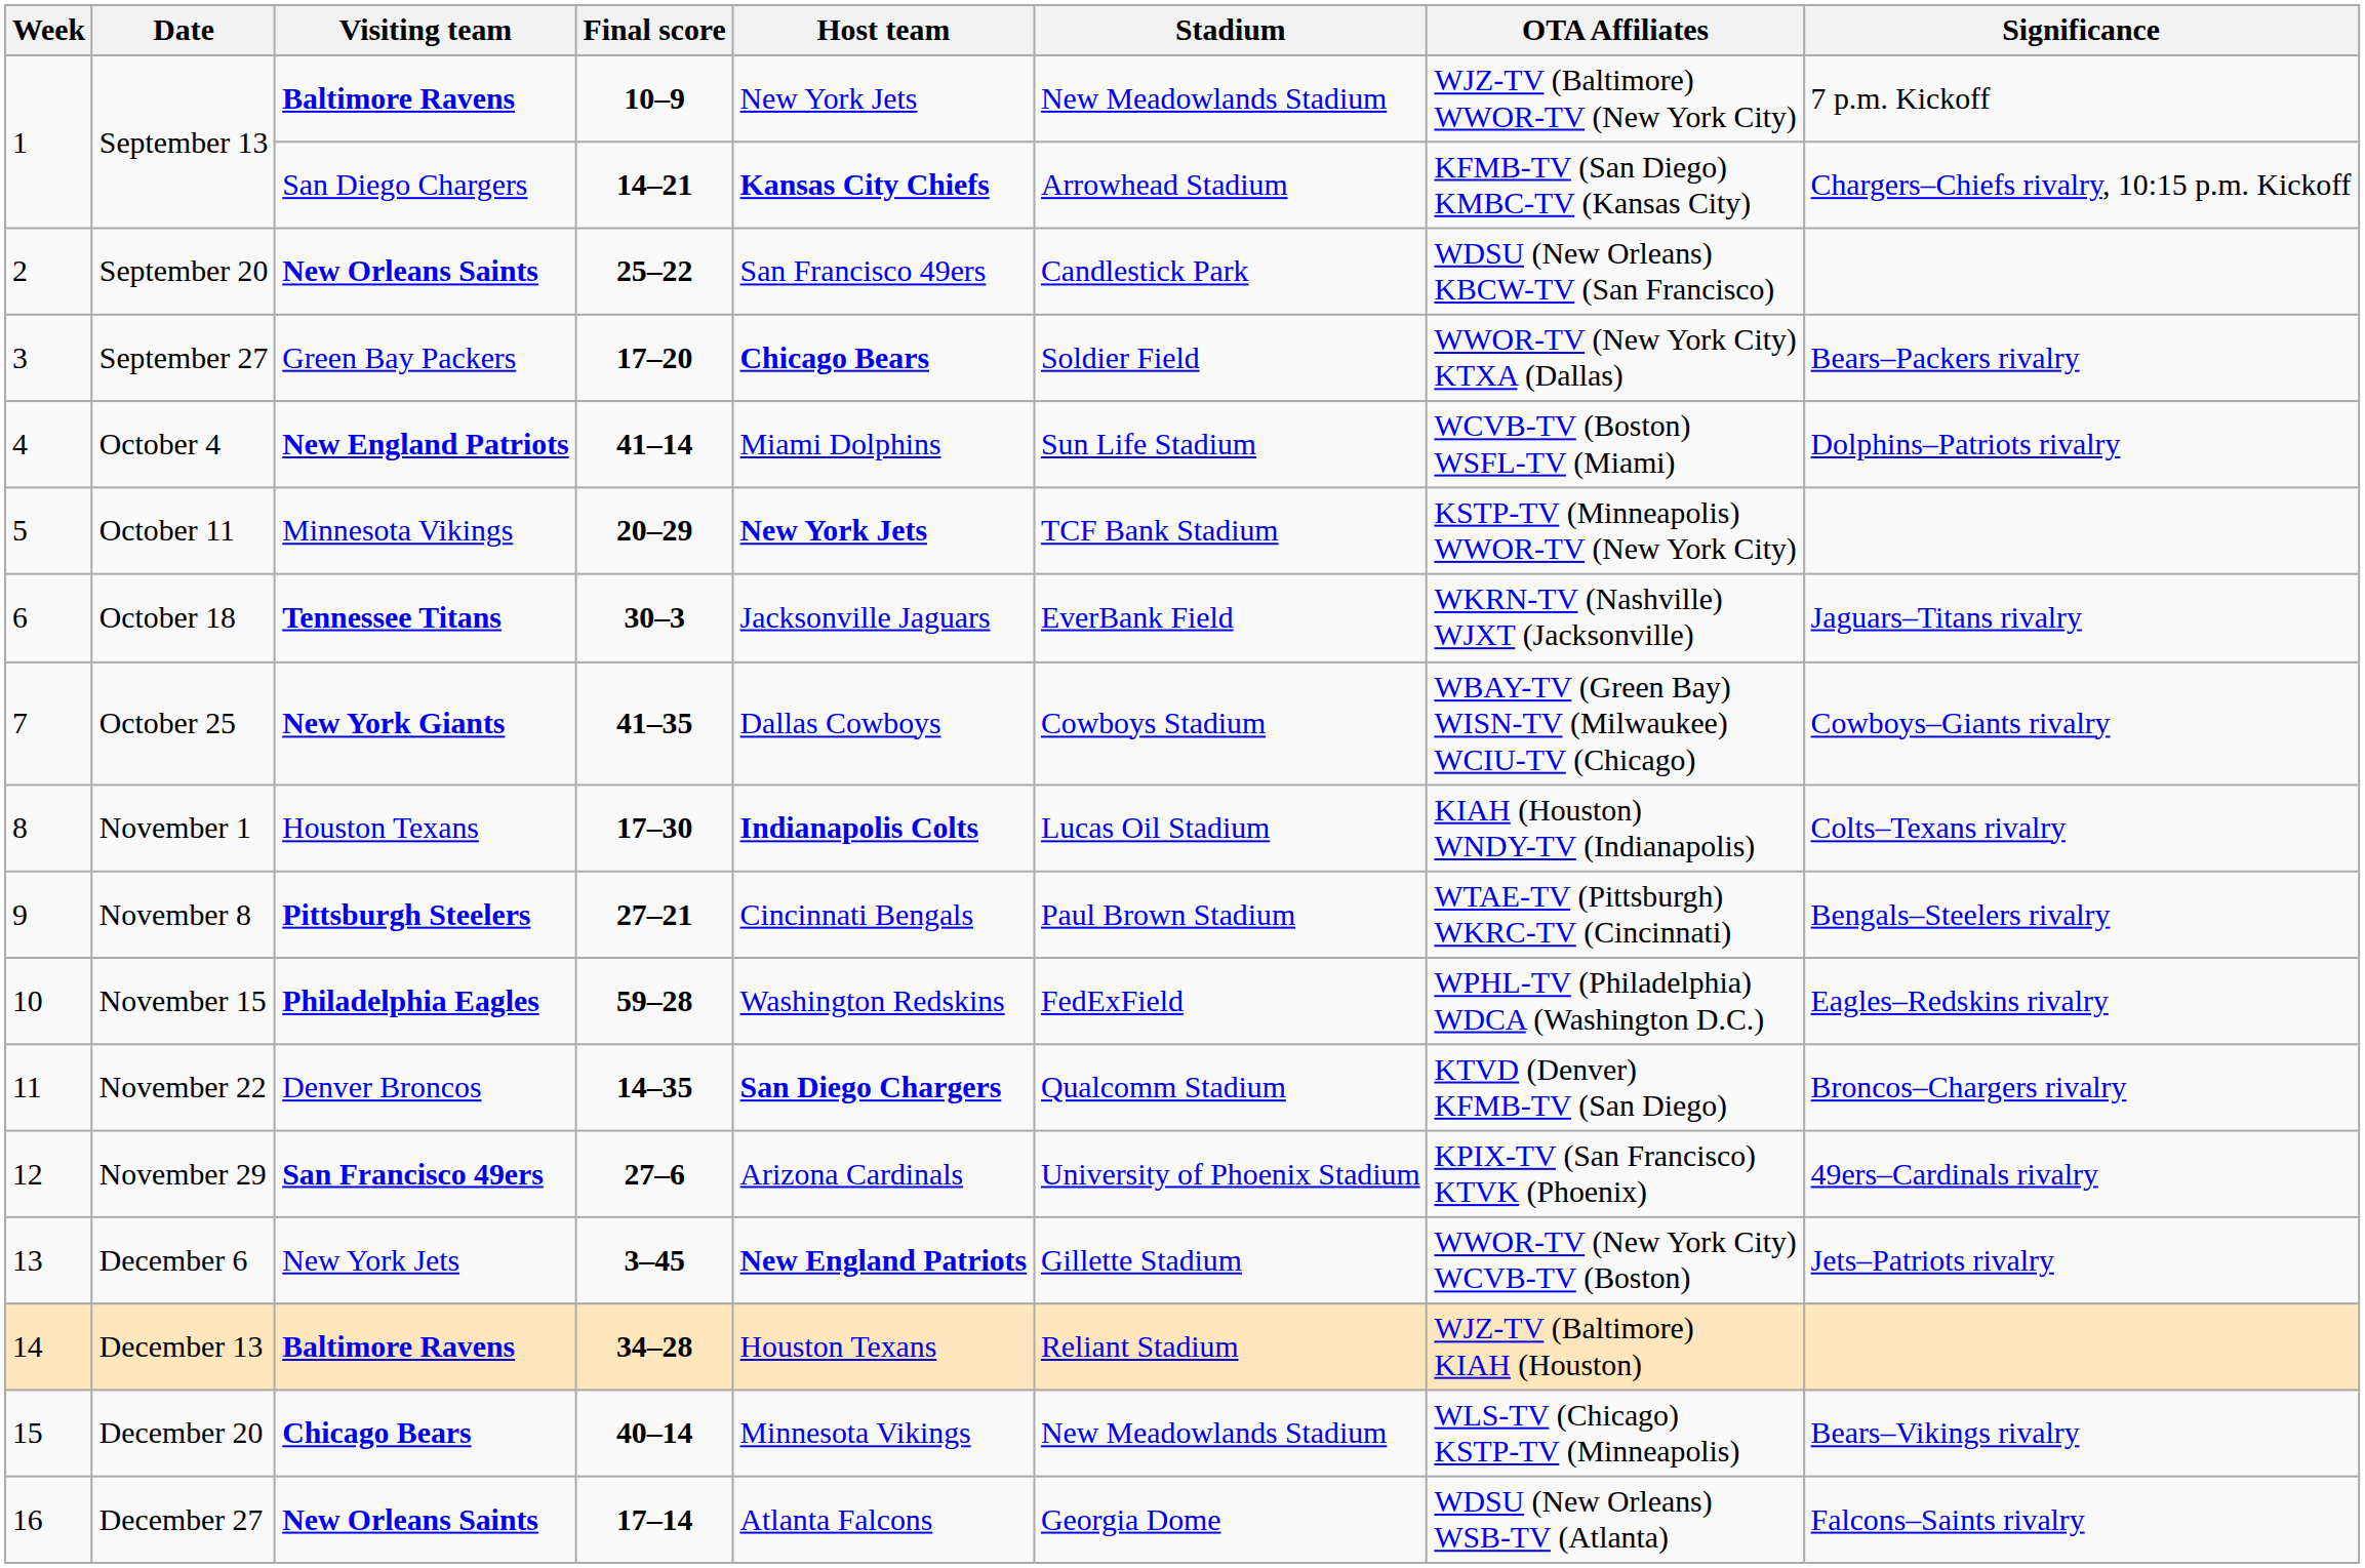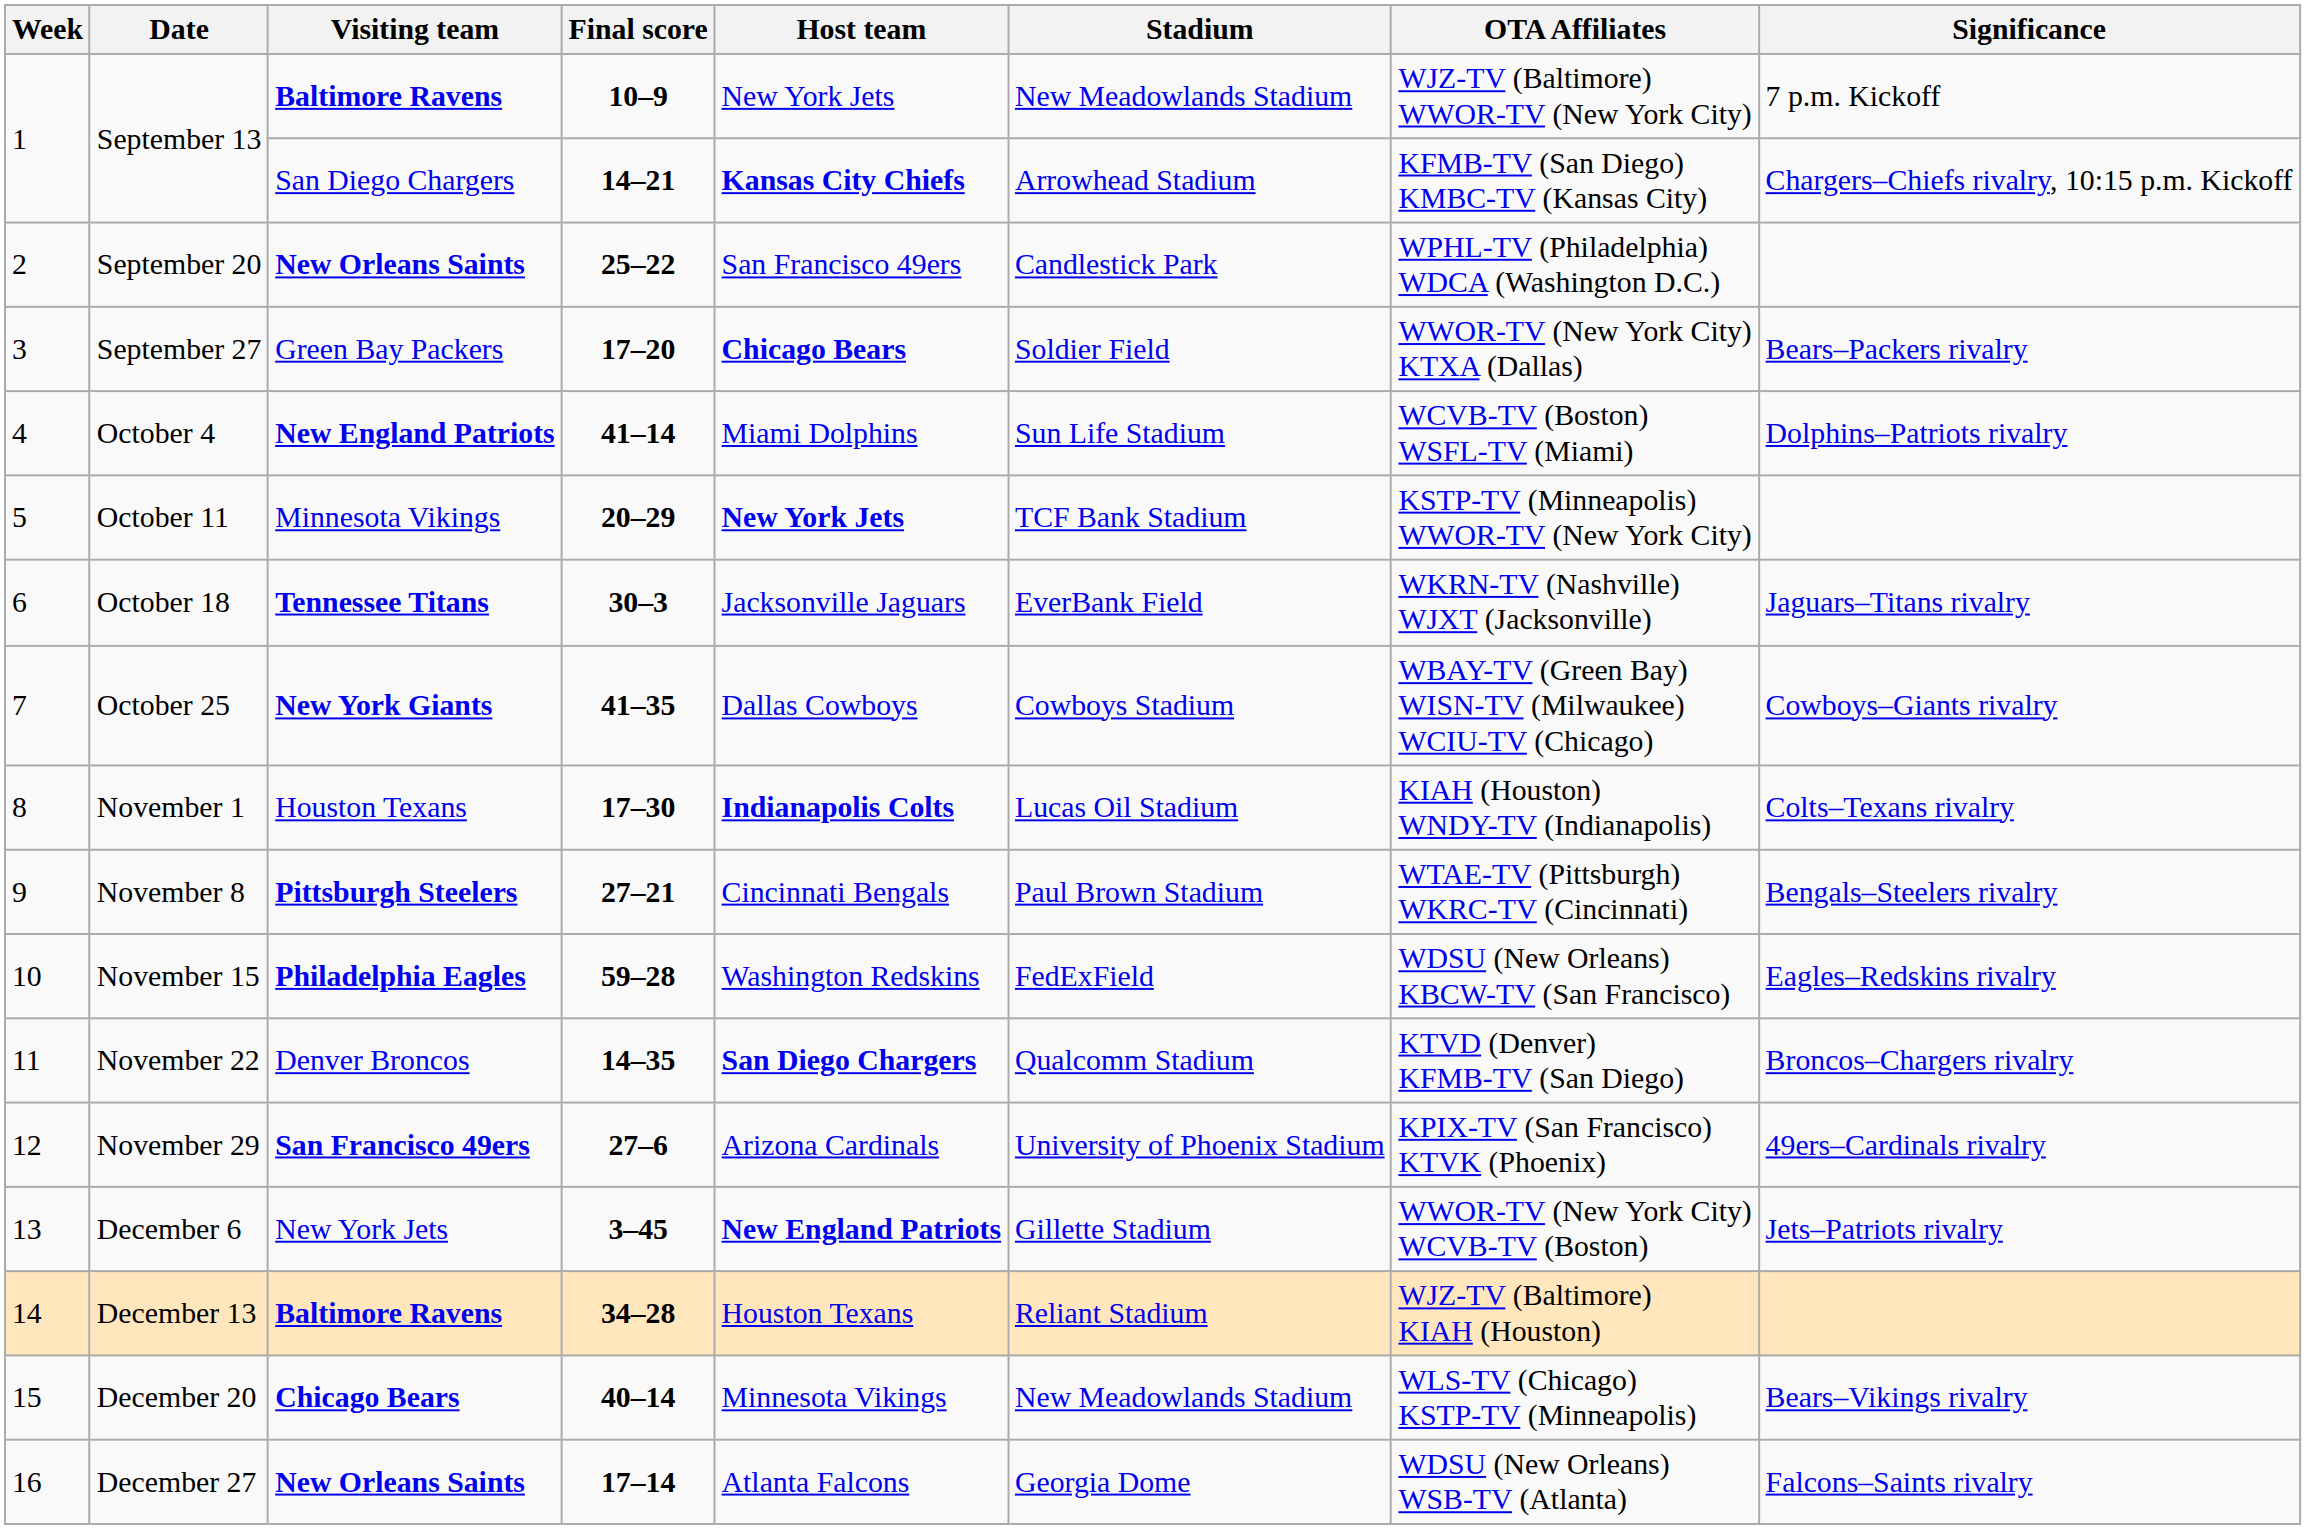 <table class="wikitable" style="font-size: 95%;">
 <tr>
 <th>Week</th>
 <th>Date</th>
 <th>Visiting team</th>
 <th>Final score</th>
 <th>Host team</th>
 <th>Stadium</th>
 <th>OTA Affiliates</th>
 <th>Significance</th>
 </tr>
 <tr>
 <td rowspan="2">1</td>
 <td rowspan="2">September 13</td>
 <td><strong><a href='#'>Baltimore Ravens</a></strong></td>
 <td align=center><strong>10–9</strong></td>
 <td><a href='#'>New York Jets</a></td>
 <td><a href='#'>New Meadowlands Stadium</a></td>
 <td><a href='#'>WJZ-TV</a> (Baltimore)<br><a href='#'>WWOR-TV</a> (New York City)</td>
 <td>7 p.m. Kickoff</td>
 </tr>
 <tr>
 <td><a href='#'>San Diego Chargers</a></td>
 <td align="center"><strong>14–21</strong></td>
 <td><strong><a href='#'>Kansas City Chiefs</a></strong></td>
 <td><a href='#'>Arrowhead Stadium</a></td>
 <td><a href='#'>KFMB-TV</a> (San Diego)<br><a href='#'>KMBC-TV</a> (Kansas City)</td>
 <td><a href='#'>Chargers–Chiefs rivalry</a>, 10:15 p.m. Kickoff</td>
 </tr>
 <tr>
 <td>2</td>
 <td>September 20</td>
 <td><strong><a href='#'>New Orleans Saints</a></strong></td>
 <td align="center"><strong>25–22</strong></td>
 <td><a href='#'>San Francisco 49ers</a></td>
 <td><a href='#'>Candlestick Park</a></td>
-<td><a href='#'>WDSU</a> (New Orleans)<br><a href='#'>KBCW-TV</a> (San Francisco)</td>
+<td><a href='#'>WPHL-TV</a> (Philadelphia)<br><a href='#'>WDCA</a> (Washington D.C.)</td>
 <td></td>
 </tr>
 <tr>
 <td>3</td>
 <td>September 27</td>
 <td><a href='#'>Green Bay Packers</a></td>
 <td align=center><strong>17–20</strong></td>
 <td><strong><a href='#'>Chicago Bears</a></strong></td>
 <td><a href='#'>Soldier Field</a></td>
 <td><a href='#'>WWOR-TV</a> (New York City)<br><a href='#'>KTXA</a> (Dallas)</td>
 <td><a href='#'>Bears–Packers rivalry</a></td>
 </tr>
 <tr>
 <td>4</td>
 <td>October 4</td>
 <td><strong><a href='#'>New England Patriots</a></strong></td>
 <td align=center><strong>41–14</strong></td>
 <td><a href='#'>Miami Dolphins</a></td>
 <td><a href='#'>Sun Life Stadium</a></td>
 <td><a href='#'>WCVB-TV</a> (Boston)<br><a href='#'>WSFL-TV</a> (Miami)</td>
 <td><a href='#'>Dolphins–Patriots rivalry</a></td>
 </tr>
 <tr>
 <td>5</td>
 <td>October 11</td>
 <td><a href='#'>Minnesota Vikings</a></td>
 <td align=center><strong>20–29</strong></td>
 <td><strong><a href='#'>New York Jets</a></strong></td>
 <td><a href='#'>TCF Bank Stadium</a></td>
 <td><a href='#'>KSTP-TV</a> (Minneapolis)<br><a href='#'>WWOR-TV</a> (New York City)</td>
 <td></td>
 </tr>
 <tr>
 <td>6</td>
 <td>October 18</td>
 <td><strong><a href='#'>Tennessee Titans</a></strong></td>
 <td align=center><strong>30–3</strong></td>
 <td><a href='#'>Jacksonville Jaguars</a></td>
 <td><a href='#'>EverBank Field</a></td>
 <td><a href='#'>WKRN-TV</a> (Nashville)<br><a href='#'>WJXT</a> (Jacksonville)</td>
 <td><a href='#'>Jaguars–Titans rivalry</a></td>
 </tr>
 <tr>
 <td>7</td>
 <td>October 25</td>
 <td><strong><a href='#'>New York Giants</a></strong></td>
 <td align=center><strong>41–35</strong></td>
 <td><a href='#'>Dallas Cowboys</a></td>
 <td><a href='#'>Cowboys Stadium</a></td>
 <td><a href='#'>WBAY-TV</a> (Green Bay)<br><a href='#'>WISN-TV</a> (Milwaukee)<br><a href='#'>WCIU-TV</a> (Chicago)</td>
 <td><a href='#'>Cowboys–Giants rivalry</a></td>
 </tr>
 <tr>
 <td>8</td>
 <td>November 1</td>
 <td><a href='#'>Houston Texans</a></td>
 <td align=center><strong>17–30</strong></td>
 <td><strong><a href='#'>Indianapolis Colts</a></strong></td>
 <td><a href='#'>Lucas Oil Stadium</a></td>
 <td><a href='#'>KIAH</a> (Houston)<br><a href='#'>WNDY-TV</a> (Indianapolis)</td>
 <td><a href='#'>Colts–Texans rivalry</a></td>
 </tr>
 <tr>
 <td>9</td>
 <td>November 8</td>
 <td><strong><a href='#'>Pittsburgh Steelers</a></strong></td>
 <td align=center><strong>27–21</strong></td>
 <td><a href='#'>Cincinnati Bengals</a></td>
 <td><a href='#'>Paul Brown Stadium</a></td>
 <td><a href='#'>WTAE-TV</a> (Pittsburgh)<br><a href='#'>WKRC-TV</a> (Cincinnati)</td>
 <td><a href='#'>Bengals–Steelers rivalry</a></td>
 </tr>
 <tr>
 <td>10</td>
 <td>November 15</td>
 <td><strong><a href='#'>Philadelphia Eagles</a></strong></td>
 <td align=center><strong>59–28</strong></td>
 <td><a href='#'>Washington Redskins</a></td>
 <td><a href='#'>FedExField</a></td>
-<td><a href='#'>WPHL-TV</a> (Philadelphia)<br><a href='#'>WDCA</a> (Washington D.C.)</td>
+<td><a href='#'>WDSU</a> (New Orleans)<br><a href='#'>KBCW-TV</a> (San Francisco)</td>
 <td><a href='#'>Eagles–Redskins rivalry</a></td>
 </tr>
 <tr>
 <td>11</td>
 <td>November 22</td>
 <td><a href='#'>Denver Broncos</a></td>
 <td align=center><strong>14–35</strong></td>
 <td><strong><a href='#'>San Diego Chargers</a></strong></td>
 <td><a href='#'>Qualcomm Stadium</a></td>
 <td><a href='#'>KTVD</a> (Denver)<br><a href='#'>KFMB-TV</a> (San Diego)</td>
 <td><a href='#'>Broncos–Chargers rivalry</a></td>
 </tr>
 <tr>
 <td>12</td>
 <td>November 29</td>
 <td><strong><a href='#'>San Francisco 49ers</a></strong></td>
 <td align=center><strong>27–6</strong></td>
 <td><a href='#'>Arizona Cardinals</a></td>
 <td><a href='#'>University of Phoenix Stadium</a></td>
 <td><a href='#'>KPIX-TV</a> (San Francisco)<br><a href='#'>KTVK</a> (Phoenix)</td>
 <td><a href='#'>49ers–Cardinals rivalry</a></td>
 </tr>
 <tr>
 <td>13</td>
 <td>December 6</td>
 <td><a href='#'>New York Jets</a></td>
 <td align=center><strong>3–45</strong></td>
 <td><strong><a href='#'>New England Patriots</a></strong></td>
 <td><a href='#'>Gillette Stadium</a></td>
 <td><a href='#'>WWOR-TV</a> (New York City)<br><a href='#'>WCVB-TV</a> (Boston)</td>
 <td><a href='#'>Jets–Patriots rivalry</a></td>
 </tr>
 <tr bgcolor="#FFE6BD">
 <td>14</td>
 <td>December 13</td>
 <td><strong><a href='#'>Baltimore Ravens</a></strong></td>
 <td align=center><strong>34–28</strong></td>
 <td><a href='#'>Houston Texans</a></td>
 <td><a href='#'>Reliant Stadium</a></td>
 <td><a href='#'>WJZ-TV</a> (Baltimore)<br><a href='#'>KIAH</a> (Houston)</td>
 <td></td>
 </tr>
 <tr>
 <td>15</td>
 <td>December 20</td>
 <td><strong><a href='#'>Chicago Bears</a></strong></td>
 <td align=center><strong>40–14</strong></td>
 <td><a href='#'>Minnesota Vikings</a></td>
 <td><a href='#'>New Meadowlands Stadium</a></td>
 <td><a href='#'>WLS-TV</a> (Chicago)<br><a href='#'>KSTP-TV</a> (Minneapolis)</td>
 <td><a href='#'>Bears–Vikings rivalry</a></td>
 </tr>
 <tr>
 <td>16</td>
 <td>December 27</td>
 <td><strong><a href='#'>New Orleans Saints</a></strong></td>
 <td align=center><strong>17–14</strong></td>
 <td><a href='#'>Atlanta Falcons</a></td>
 <td><a href='#'>Georgia Dome</a></td>
 <td><a href='#'>WDSU</a> (New Orleans)<br><a href='#'>WSB-TV</a> (Atlanta)</td>
 <td><a href='#'>Falcons–Saints rivalry</a></td>
 </tr>
 </table>
